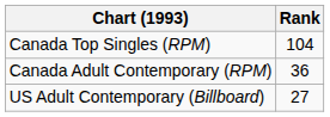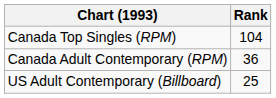 <table class="wikitable sortable">
 <tr>
 <th>Chart (1993)</th>
 <th>Rank</th>
 </tr>
 <tr>
 <td>Canada Top Singles (<em>RPM</em>)</td>
 <td align="center">104</td>
 </tr>
 <tr>
 <td>Canada Adult Contemporary (<em>RPM</em>)</td>
 <td align="center">36</td>
 </tr>
 <tr>
 <td>US Adult Contemporary (<em>Billboard</em>)</td>
-<td align="center">27</td>
+<td align="center">25</td>
 </tr>
 </table>
